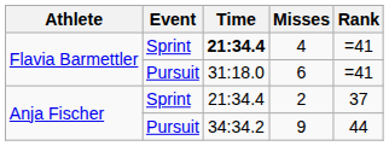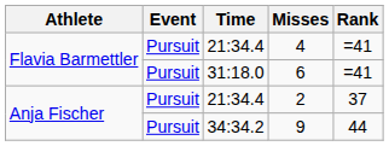 <table class="wikitable" style="font-size:90%">
 <tr>
 <th>Athlete</th>
 <th>Event</th>
 <th>Time</th>
 <th>Misses</th>
 <th>Rank</th>
 </tr>
 <tr align=center>
 <td align=left rowspan=2><a href='#'>Flavia Barmettler</a></td>
-<td align=left><a href='#'>Sprint</a></td>
-<td><strong>21:34.4</strong></td>
+<td align=left><a href='#'>Pursuit</a></td>
+<td>21:34.4</td>
 <td>4</td>
 <td>=41</td>
 </tr>
 <tr align=center>
 <td align=left><a href='#'>Pursuit</a></td>
 <td>31:18.0</td>
 <td>6</td>
 <td>=41</td>
 </tr>
 <tr align=center>
 <td align=left rowspan=2><a href='#'>Anja Fischer</a></td>
-<td align=left><a href='#'>Sprint</a></td>
+<td align=left><a href='#'>Pursuit</a></td>
 <td>21:34.4</td>
 <td>2</td>
 <td>37</td>
 </tr>
 <tr align=center>
 <td align=left><a href='#'>Pursuit</a></td>
 <td>34:34.2</td>
 <td>9</td>
 <td>44</td>
 </tr>
 </table>
